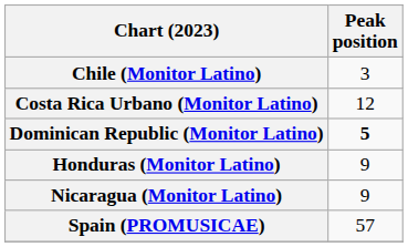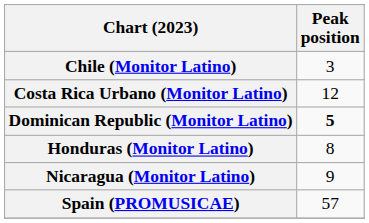 <table class="wikitable sortable plainrowheaders" style="text-align:center">
 <tr>
 <th scope="col">Chart (2023)</th>
 <th scope="col">Peak<br>position</th>
 </tr>
 <tr>
 <th scope="row">Chile (<a href='#'>Monitor Latino</a>)</th>
 <td>3</td>
 </tr>
 <tr>
 <th scope="row">Costa Rica Urbano (<a href='#'>Monitor Latino</a>)</th>
 <td>12</td>
 </tr>
 <tr>
 <th scope="row">Dominican Republic (<a href='#'>Monitor Latino</a>)</th>
 <td><strong>5</strong></td>
 </tr>
 <tr>
 <th scope="row">Honduras (<a href='#'>Monitor Latino</a>)</th>
-<td>9</td>
+<td>8</td>
 </tr>
 <tr>
 <th scope="row">Nicaragua (<a href='#'>Monitor Latino</a>)</th>
 <td>9</td>
 </tr>
 <tr>
 <th scope="row">Spain (<a href='#'>PROMUSICAE</a>)</th>
 <td>57</td>
 </tr>
 <tr>
 </tr>
 <tr>
 </tr>
 </table>
